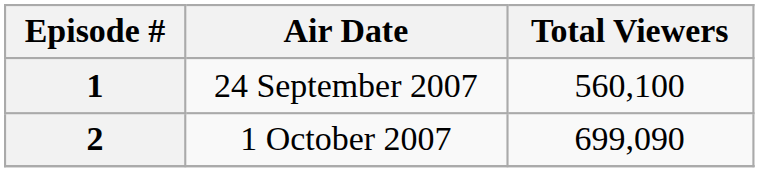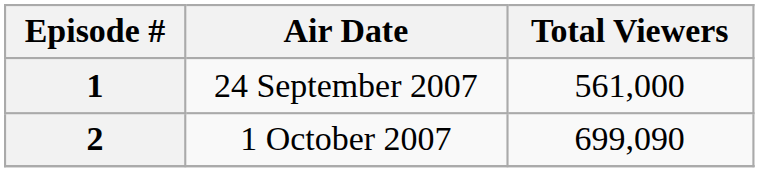 <table class="wikitable" style="text-align: center; font-size: 100%" width="40%">
 <tr>
 <th>Episode #</th>
 <th>Air Date</th>
 <th>Total Viewers</th>
 </tr>
 <tr>
 <th>1</th>
 <td>24 September 2007</td>
-<td>560,100</td>
+<td>561,000</td>
 </tr>
 <tr>
 <th>2</th>
 <td>1 October 2007</td>
 <td>699,090</td>
 </tr>
 <tr>
 </tr>
 </table>
